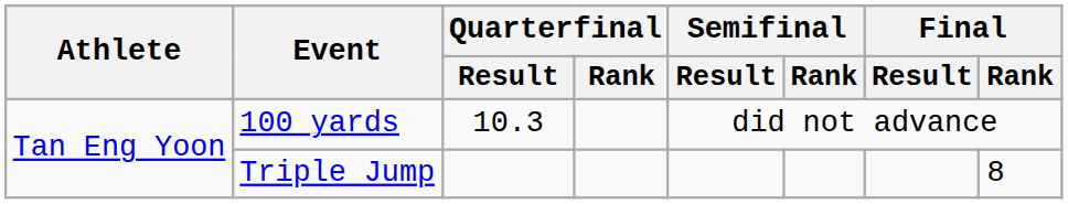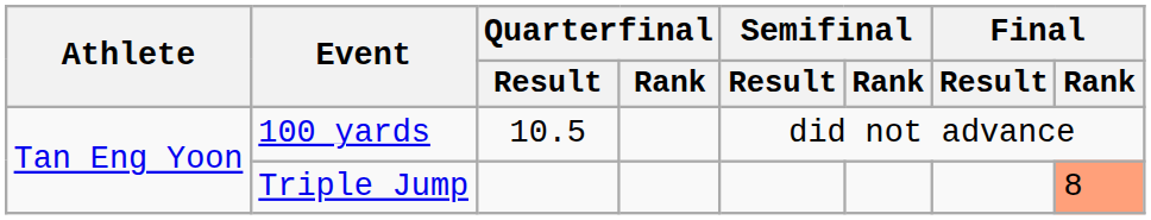 <table class="wikitable" style="font-size:90%">
 <tr>
 <th rowspan="2">Athlete</th>
 <th rowspan="2">Event</th>
 <th colspan="2">Quarterfinal</th>
 <th colspan="2">Semifinal</th>
 <th colspan="2">Final</th>
 </tr>
 <tr style="font-size:95%">
 <th>Result</th>
 <th>Rank</th>
 <th>Result</th>
 <th>Rank</th>
 <th>Result</th>
 <th>Rank</th>
 </tr>
 <tr align=center>
 <td rowspan="3" align="left"><a href='#'>Tan Eng Yoon</a></td>
 <td align="left"><a href='#'>100 yards</a></td>
-<td>10.3</td>
+<td>10.5</td>
 <td></td>
 <td colspan=4>did not advance</td>
 </tr>
 <tr>
 <td><a href='#'>Triple Jump</a></td>
 <td></td>
 <td></td>
 <td></td>
 <td></td>
 <td></td>
-<td>8</td>
+<td style="background: lightsalmon;">8</td>
 </tr>
 </table>
